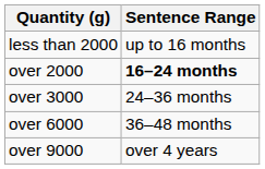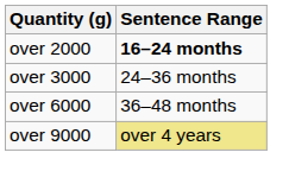 <table class="wikitable">
 <tr>
 <th>Quantity (g)</th>
 <th>Sentence Range</th>
-</tr>
-<tr>
-<td>less than 2000</td>
-<td>up to 16 months</td>
 </tr>
 <tr>
 <td>over 2000</td>
 <td><strong>16–24 months</strong></td>
 </tr>
 <tr>
 <td>over 3000</td>
 <td>24–36 months</td>
 </tr>
 <tr>
 <td>over 6000</td>
 <td>36–48 months</td>
 </tr>
 <tr>
 <td>over 9000</td>
-<td>over 4 years</td>
+<td style="background: khaki;">over 4 years</td>
 </tr>
 </table>
